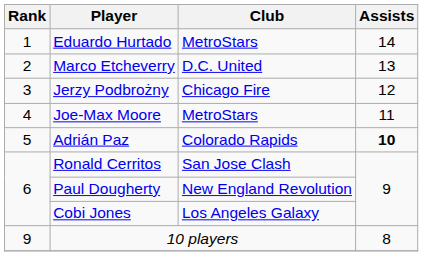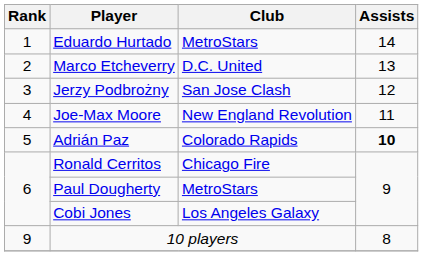 <table class="wikitable" style="text-align:center">
 <tr>
 <th>Rank</th>
 <th>Player</th>
 <th>Club</th>
 <th>Assists</th>
 </tr>
 <tr>
 <td>1</td>
 <td align="left"> <a href='#'>Eduardo Hurtado</a></td>
 <td align="left"><a href='#'>MetroStars</a></td>
 <td>14</td>
 </tr>
 <tr>
 <td>2</td>
 <td align="left"> <a href='#'>Marco Etcheverry</a></td>
 <td align="left"><a href='#'>D.C. United</a></td>
 <td>13</td>
 </tr>
 <tr>
 <td>3</td>
 <td align="left"> <a href='#'>Jerzy Podbrożny</a></td>
-<td align="left"><a href='#'>Chicago Fire</a></td>
+<td align="left"><a href='#'>San Jose Clash</a></td>
 <td>12</td>
 </tr>
 <tr>
 <td>4</td>
 <td align="left"> <a href='#'>Joe-Max Moore</a></td>
-<td align="left"><a href='#'>MetroStars</a></td>
+<td align="left"><a href='#'>New England Revolution</a></td>
 <td>11</td>
 </tr>
 <tr>
 <td>5</td>
 <td align="left"> <a href='#'>Adrián Paz</a></td>
 <td align="left"><a href='#'>Colorado Rapids</a></td>
 <td><strong>10</strong></td>
 </tr>
 <tr>
 <td rowspan="3">6</td>
 <td align="left"> <a href='#'>Ronald Cerritos</a></td>
-<td align="left"><a href='#'>San Jose Clash</a></td>
+<td align="left"><a href='#'>Chicago Fire</a></td>
 <td rowspan="3">9</td>
 </tr>
 <tr>
 <td align="left"> <a href='#'>Paul Dougherty</a></td>
-<td align="left"><a href='#'>New England Revolution</a></td>
+<td align="left"><a href='#'>MetroStars</a></td>
 </tr>
 <tr>
 <td align="left"> <a href='#'>Cobi Jones</a></td>
 <td align="left"><a href='#'>Los Angeles Galaxy</a></td>
 </tr>
 <tr>
 <td>9</td>
 <td colspan=2 align="center"><em>10 players</em></td>
 <td>8</td>
 </tr>
 <tr>
 </tr>
 </table>
